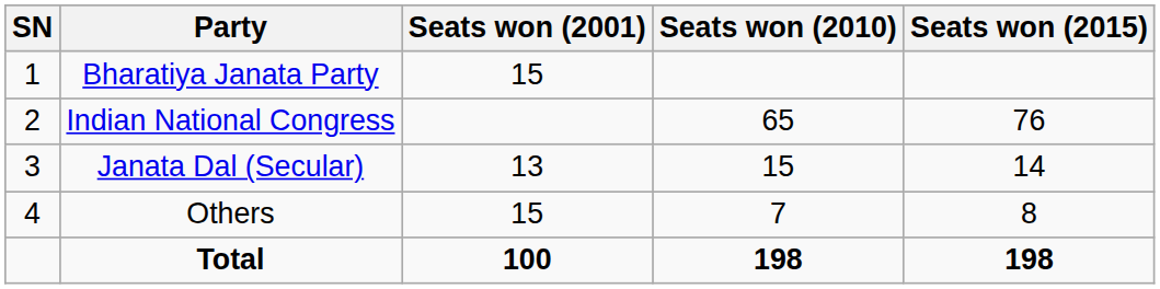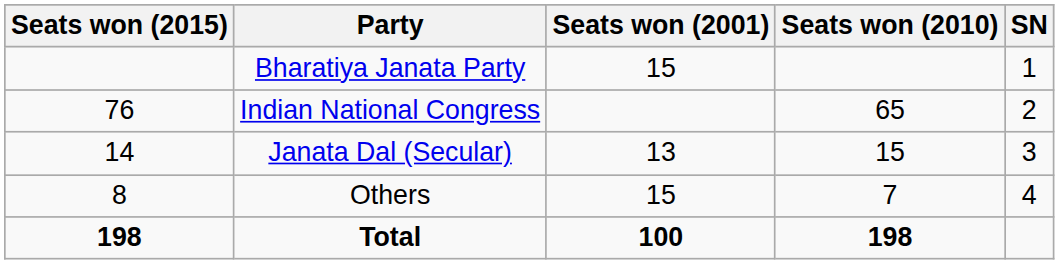 <table class="wikitable sortable" style="text-align:center;">
 <tr bgcolor="#cccccc">
-<th>SN</th>
+<th>Seats won (2015)</th>
 <th>Party</th>
 <th>Seats won (2001)</th>
 <th>Seats won (2010)</th>
-<th>Seats won (2015)</th>
+<th>SN</th>
 </tr>
 <tr>
-<td>1</td>
+<td></td>
 <td><a href='#'>Bharatiya Janata Party</a></td>
 <td>15</td>
 <td></td>
-<td></td>
+<td>1</td>
 </tr>
 <tr>
-<td>2</td>
+<td>76</td>
 <td><a href='#'>Indian National Congress</a></td>
 <td></td>
 <td>65</td>
-<td>76</td>
+<td>2</td>
 </tr>
 <tr>
-<td>3</td>
+<td>14</td>
 <td><a href='#'>Janata Dal (Secular)</a></td>
 <td>13</td>
 <td>15</td>
-<td>14</td>
+<td>3</td>
 </tr>
 <tr>
-<td>4</td>
+<td>8</td>
 <td>Others</td>
 <td>15</td>
 <td>7</td>
-<td>8</td>
+<td>4</td>
 </tr>
 <tr>
-<td></td>
+<td><strong>198</strong></td>
 <td><strong>Total</strong></td>
 <td><strong>100</strong></td>
 <td><strong>198</strong></td>
-<td><strong>198</strong></td>
+<td></td>
 </tr>
 </table>
